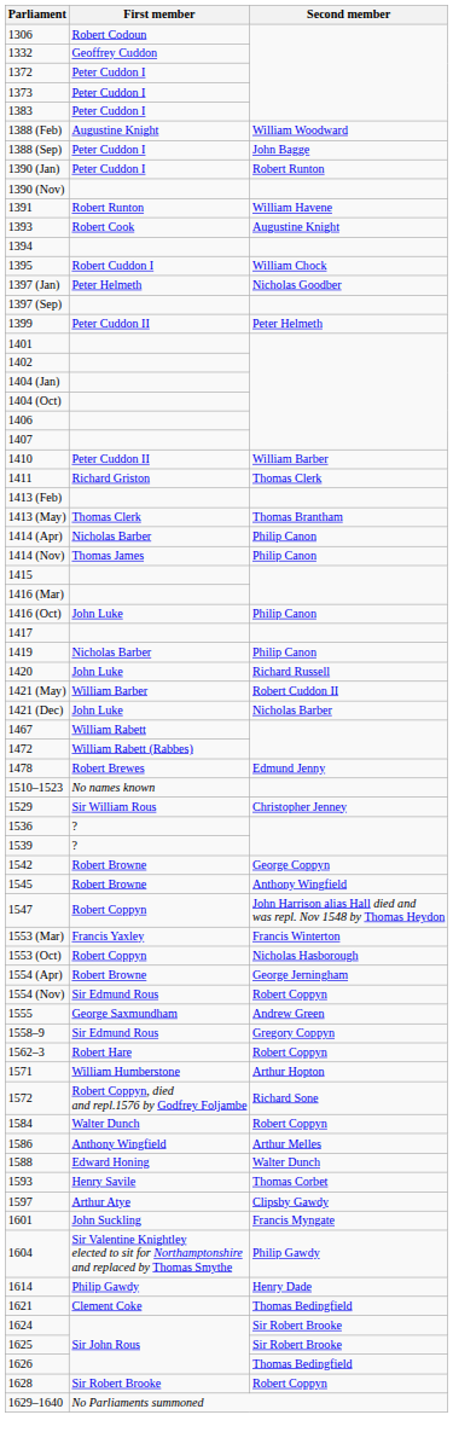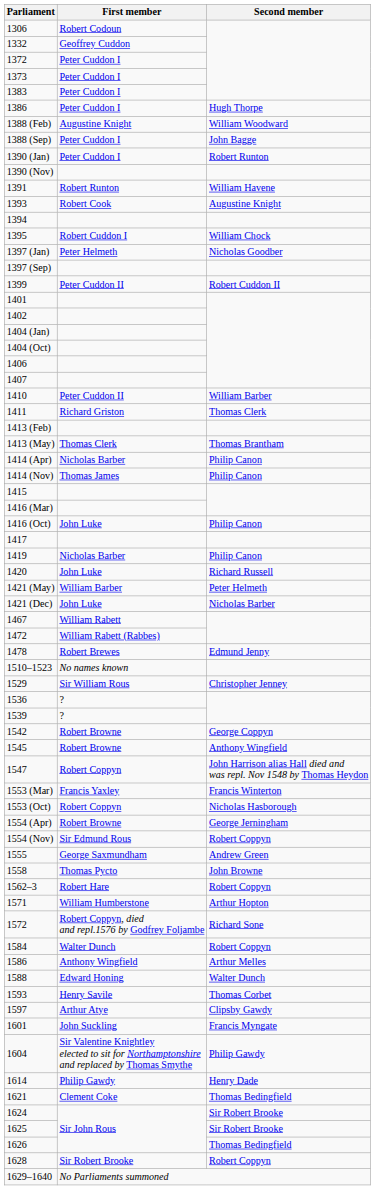 <table class="wikitable">
 <tr>
 <th>Parliament</th>
 <th>First member</th>
 <th>Second member</th>
 </tr>
 <tr>
 <td>1306</td>
 <td><a href='#'>Robert Codoun</a></td>
 </tr>
 <tr>
 <td>1332</td>
 <td><a href='#'>Geoffrey Cuddon</a></td>
 </tr>
 <tr>
 <td>1372</td>
 <td><a href='#'>Peter Cuddon I</a></td>
 </tr>
 <tr>
 <td>1373</td>
 <td><a href='#'>Peter Cuddon I</a></td>
 </tr>
 <tr>
 <td>1383</td>
 <td><a href='#'>Peter Cuddon I</a></td>
+</tr>
+<tr>
+<td>1386</td>
+<td><a href='#'>Peter Cuddon I</a></td>
+<td><a href='#'>Hugh Thorpe</a></td>
 </tr>
 <tr>
 <td>1388 (Feb)</td>
 <td><a href='#'>Augustine Knight</a></td>
 <td><a href='#'>William Woodward</a></td>
 </tr>
 <tr>
 <td>1388 (Sep)</td>
 <td><a href='#'>Peter Cuddon I</a></td>
 <td><a href='#'>John Bagge</a></td>
 </tr>
 <tr>
 <td>1390 (Jan)</td>
 <td><a href='#'>Peter Cuddon I</a></td>
 <td><a href='#'>Robert Runton</a></td>
 </tr>
 <tr>
 <td>1390 (Nov)</td>
 <td></td>
 </tr>
 <tr>
 <td>1391</td>
 <td><a href='#'>Robert Runton</a></td>
 <td><a href='#'>William Havene</a></td>
 </tr>
 <tr>
 <td>1393</td>
 <td><a href='#'>Robert Cook</a></td>
 <td><a href='#'>Augustine Knight</a></td>
 </tr>
 <tr>
 <td>1394</td>
 <td></td>
 </tr>
 <tr>
 <td>1395</td>
 <td><a href='#'>Robert Cuddon I</a></td>
 <td><a href='#'>William Chock</a></td>
 </tr>
 <tr>
 <td>1397 (Jan)</td>
 <td><a href='#'>Peter Helmeth</a></td>
 <td><a href='#'>Nicholas Goodber</a></td>
 </tr>
 <tr>
 <td>1397 (Sep)</td>
 <td></td>
 </tr>
 <tr>
 <td>1399</td>
 <td><a href='#'>Peter Cuddon II</a></td>
-<td><a href='#'>Peter Helmeth</a></td>
+<td><a href='#'>Robert Cuddon II</a></td>
 </tr>
 <tr>
 <td>1401</td>
 <td></td>
 </tr>
 <tr>
 <td>1402</td>
 <td></td>
 </tr>
 <tr>
 <td>1404 (Jan)</td>
 <td></td>
 </tr>
 <tr>
 <td>1404 (Oct)</td>
 <td></td>
 </tr>
 <tr>
 <td>1406</td>
 <td></td>
 </tr>
 <tr>
 <td>1407</td>
 <td></td>
 </tr>
 <tr>
 <td>1410</td>
 <td><a href='#'>Peter Cuddon II</a></td>
 <td><a href='#'>William Barber</a></td>
 </tr>
 <tr>
 <td>1411</td>
 <td><a href='#'>Richard Griston</a></td>
 <td><a href='#'>Thomas Clerk</a></td>
 </tr>
 <tr>
 <td>1413 (Feb)</td>
 <td></td>
 </tr>
 <tr>
 <td>1413 (May)</td>
 <td><a href='#'>Thomas Clerk</a></td>
 <td><a href='#'>Thomas Brantham</a></td>
 </tr>
 <tr>
 <td>1414 (Apr)</td>
 <td><a href='#'>Nicholas Barber</a></td>
 <td><a href='#'>Philip Canon</a></td>
 </tr>
 <tr>
 <td>1414 (Nov)</td>
 <td><a href='#'>Thomas James</a></td>
 <td><a href='#'>Philip Canon</a></td>
 </tr>
 <tr>
 <td>1415</td>
 <td></td>
 </tr>
 <tr>
 <td>1416 (Mar)</td>
 <td></td>
 </tr>
 <tr>
 <td>1416 (Oct)</td>
 <td><a href='#'>John Luke</a></td>
 <td><a href='#'>Philip Canon</a></td>
 </tr>
 <tr>
 <td>1417</td>
 <td></td>
 </tr>
 <tr>
 <td>1419</td>
 <td><a href='#'>Nicholas Barber</a></td>
 <td><a href='#'>Philip Canon</a></td>
 </tr>
 <tr>
 <td>1420</td>
 <td><a href='#'>John Luke</a></td>
 <td><a href='#'>Richard Russell</a></td>
 </tr>
 <tr>
 <td>1421 (May)</td>
 <td><a href='#'>William Barber</a></td>
-<td><a href='#'>Robert Cuddon II</a></td>
+<td><a href='#'>Peter Helmeth</a></td>
 </tr>
 <tr>
 <td>1421 (Dec)</td>
 <td><a href='#'>John Luke</a></td>
 <td><a href='#'>Nicholas Barber</a></td>
 </tr>
 <tr>
 <td>1467</td>
 <td><a href='#'>William Rabett</a></td>
 </tr>
 <tr>
 <td>1472</td>
 <td><a href='#'>William Rabett (Rabbes)</a></td>
 </tr>
 <tr>
 <td>1478</td>
 <td><a href='#'>Robert Brewes</a></td>
 <td><a href='#'>Edmund Jenny</a></td>
 </tr>
 <tr>
 <td>1510–1523</td>
 <td><em>No names known</em> </td>
 </tr>
 <tr>
 <td>1529</td>
 <td><a href='#'>Sir William Rous</a></td>
 <td><a href='#'>Christopher Jenney</a></td>
 </tr>
 <tr>
 <td>1536</td>
 <td>?</td>
 </tr>
 <tr>
 <td>1539</td>
 <td>?</td>
 </tr>
 <tr>
 <td>1542</td>
 <td><a href='#'>Robert Browne</a></td>
 <td><a href='#'>George Coppyn</a></td>
 </tr>
 <tr>
 <td>1545</td>
 <td><a href='#'>Robert Browne</a></td>
 <td><a href='#'>Anthony Wingfield</a></td>
 </tr>
 <tr>
 <td>1547</td>
 <td><a href='#'>Robert Coppyn</a></td>
 <td><a href='#'>John Harrison alias Hall</a> <em>died and <br> was repl. Nov 1548 by</em> <a href='#'>Thomas Heydon</a></td>
 </tr>
 <tr>
 <td>1553 (Mar)</td>
 <td><a href='#'>Francis Yaxley</a></td>
 <td><a href='#'>Francis Winterton</a></td>
 </tr>
 <tr>
 <td>1553 (Oct)</td>
 <td><a href='#'>Robert Coppyn</a></td>
 <td><a href='#'>Nicholas Hasborough</a></td>
 </tr>
 <tr>
 <td>1554 (Apr)</td>
 <td><a href='#'>Robert Browne</a></td>
 <td><a href='#'>George Jerningham</a></td>
 </tr>
 <tr>
 <td>1554 (Nov)</td>
 <td><a href='#'>Sir Edmund Rous</a></td>
 <td><a href='#'>Robert Coppyn</a></td>
 </tr>
 <tr>
 <td>1555</td>
 <td><a href='#'>George Saxmundham</a></td>
 <td><a href='#'>Andrew Green</a></td>
 </tr>
 <tr>
-<td>1558–9</td>
-<td><a href='#'>Sir Edmund Rous</a></td>
-<td><a href='#'>Gregory Coppyn</a></td>
+<td>1558</td>
+<td><a href='#'>Thomas Pycto</a></td>
+<td><a href='#'>John Browne</a></td>
 </tr>
 <tr>
 <td>1562–3</td>
 <td><a href='#'>Robert Hare</a></td>
 <td><a href='#'>Robert Coppyn</a></td>
 </tr>
 <tr>
 <td>1571</td>
 <td><a href='#'>William Humberstone</a></td>
 <td><a href='#'>Arthur Hopton</a></td>
 </tr>
 <tr>
 <td>1572</td>
 <td><a href='#'>Robert Coppyn</a>, <em>died <br> and repl.1576 by</em> <a href='#'>Godfrey Foljambe</a></td>
 <td><a href='#'>Richard Sone</a></td>
 </tr>
 <tr>
 <td>1584</td>
 <td><a href='#'>Walter Dunch</a></td>
 <td><a href='#'>Robert Coppyn</a></td>
 </tr>
 <tr>
 <td>1586</td>
 <td><a href='#'>Anthony Wingfield</a></td>
 <td><a href='#'>Arthur Melles</a></td>
 </tr>
 <tr>
 <td>1588</td>
 <td><a href='#'>Edward Honing</a></td>
 <td><a href='#'>Walter Dunch</a></td>
 </tr>
 <tr>
 <td>1593</td>
 <td><a href='#'>Henry Savile</a></td>
 <td><a href='#'>Thomas Corbet</a></td>
 </tr>
 <tr>
 <td>1597</td>
 <td><a href='#'>Arthur Atye</a></td>
 <td><a href='#'>Clipsby Gawdy</a></td>
 </tr>
 <tr>
 <td>1601</td>
 <td><a href='#'>John Suckling</a></td>
 <td><a href='#'>Francis Myngate</a></td>
 </tr>
 <tr>
 <td>1604</td>
 <td><a href='#'>Sir Valentine Knightley</a><br> <em>elected to sit for <a href='#'>Northamptonshire</a></em><br> <em>and replaced by</em> <a href='#'>Thomas Smythe</a></td>
 <td><a href='#'>Philip Gawdy</a></td>
 </tr>
 <tr>
 <td>1614</td>
 <td><a href='#'>Philip Gawdy</a></td>
 <td><a href='#'>Henry Dade</a></td>
 </tr>
 <tr>
 <td>1621</td>
 <td><a href='#'>Clement Coke</a></td>
 <td><a href='#'>Thomas Bedingfield</a></td>
 </tr>
 <tr>
 <td>1624</td>
 <td rowspan = "3"><a href='#'>Sir John Rous</a></td>
 <td><a href='#'>Sir Robert Brooke</a></td>
 </tr>
 <tr>
 <td>1625</td>
 <td><a href='#'>Sir Robert Brooke</a></td>
 </tr>
 <tr>
 <td>1626</td>
 <td><a href='#'>Thomas Bedingfield</a></td>
 </tr>
 <tr>
 <td>1628</td>
 <td><a href='#'>Sir Robert Brooke</a></td>
 <td><a href='#'>Robert Coppyn</a></td>
 </tr>
 <tr>
 <td>1629–1640</td>
 <td colspan = "2"><em>No Parliaments summoned</em></td>
 </tr>
 </table>
